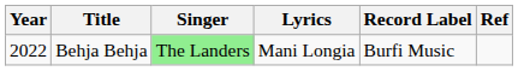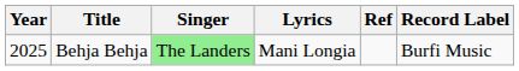 <table class="wikitable">
 <tr>
 <th>Year</th>
 <th>Title</th>
 <th>Singer</th>
 <th>Lyrics</th>
+<th>Ref</th>
 <th>Record Label</th>
-<th>Ref</th>
 </tr>
 <tr>
-<td>2022</td>
+<td>2025</td>
 <td>Behja Behja</td>
 <td style="background: lightgreen;">The Landers</td>
 <td>Mani Longia</td>
+<td></td>
 <td>Burfi Music</td>
-<td></td>
 </tr>
 </table>
